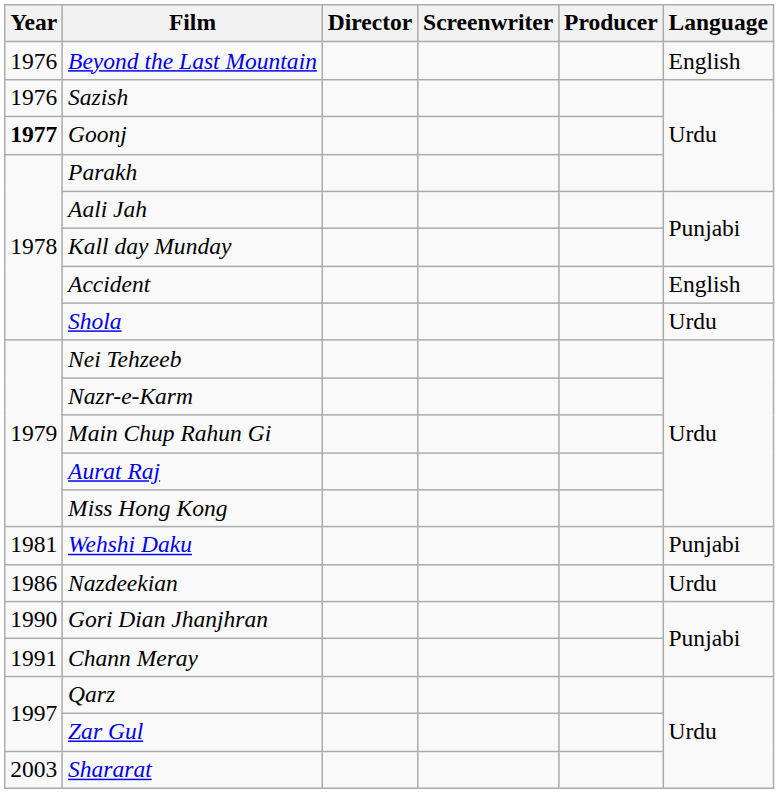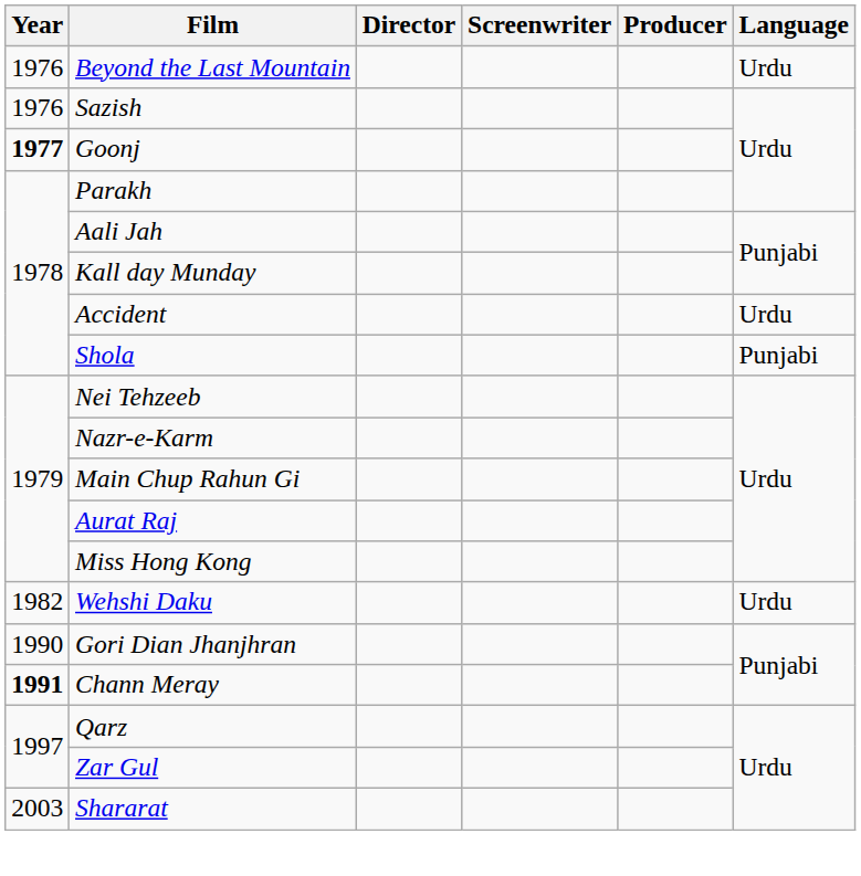 <table class="wikitable sortable plainrowheaders">
 <tr style="text-align:center;">
 <th scope="col">Year</th>
 <th scope="col">Film</th>
 <th scope="col">Director</th>
 <th scope="col">Screenwriter</th>
 <th scope="col">Producer</th>
 <th scope="col">Language</th>
 </tr>
 <tr>
 <td>1976</td>
 <td><em><a href='#'>Beyond the Last Mountain</a></em></td>
 <td></td>
 <td></td>
 <td></td>
-<td>English</td>
+<td>Urdu</td>
 </tr>
 <tr>
 <td>1976</td>
 <td><em>Sazish</em></td>
 <td></td>
 <td></td>
 <td></td>
 <td rowspan="3">Urdu</td>
 </tr>
 <tr>
 <td><strong>1977</strong></td>
 <td><em>Goonj</em></td>
 <td></td>
 <td></td>
 <td></td>
 </tr>
 <tr>
 <td rowspan="5">1978</td>
 <td><em>Parakh</em></td>
 <td></td>
 <td></td>
 <td></td>
 </tr>
 <tr>
 <td><em>Aali Jah</em></td>
 <td></td>
 <td></td>
 <td></td>
 <td rowspan="2">Punjabi</td>
 </tr>
 <tr>
 <td><em>Kall day Munday</em></td>
 <td></td>
 <td></td>
 <td></td>
 </tr>
 <tr>
 <td><em>Accident</em></td>
 <td></td>
 <td></td>
 <td></td>
-<td>English</td>
+<td>Urdu</td>
 </tr>
 <tr>
 <td><em><a href='#'>Shola</a></em></td>
 <td></td>
 <td></td>
 <td></td>
-<td>Urdu</td>
+<td>Punjabi</td>
 </tr>
 <tr>
 <td rowspan="5">1979</td>
 <td><em>Nei Tehzeeb</em></td>
 <td></td>
 <td></td>
 <td></td>
 <td rowspan="5">Urdu</td>
 </tr>
 <tr>
 <td><em>Nazr-e-Karm</em></td>
 <td></td>
 <td></td>
 <td></td>
 </tr>
 <tr>
 <td><em>Main Chup Rahun Gi</em></td>
 <td></td>
 <td></td>
 <td></td>
 </tr>
 <tr>
 <td><em><a href='#'>Aurat Raj</a></em></td>
 <td></td>
 <td></td>
 <td></td>
 </tr>
 <tr>
 <td><em>Miss Hong Kong</em></td>
 <td></td>
 <td></td>
 <td></td>
 </tr>
 <tr>
-<td>1981</td>
+<td>1982</td>
 <td><em><a href='#'>Wehshi Daku</a></em></td>
-<td></td>
-<td></td>
-<td></td>
-<td>Punjabi</td>
-</tr>
-<tr>
-<td>1986</td>
-<td><em>Nazdeekian</em></td>
 <td></td>
 <td></td>
 <td></td>
 <td>Urdu</td>
 </tr>
 <tr>
 <td>1990</td>
 <td><em>Gori Dian Jhanjhran</em></td>
 <td></td>
 <td></td>
 <td></td>
 <td rowspan="2">Punjabi</td>
 </tr>
 <tr>
-<td>1991</td>
+<td><strong>1991</strong></td>
 <td><em>Chann Meray</em></td>
 <td></td>
 <td></td>
 <td></td>
 </tr>
 <tr>
 <td rowspan="2">1997</td>
 <td><em>Qarz</em></td>
 <td></td>
 <td></td>
 <td></td>
 <td rowspan="3">Urdu</td>
 </tr>
 <tr>
 <td><em><a href='#'>Zar Gul</a></em></td>
 <td></td>
 <td></td>
 <td></td>
 </tr>
 <tr>
 <td>2003</td>
 <td><em><a href='#'>Shararat</a></em></td>
 <td></td>
 <td></td>
 <td></td>
 </tr>
 </table>
